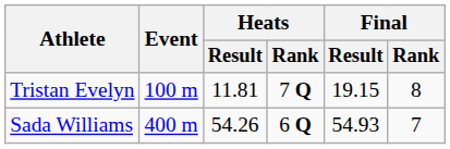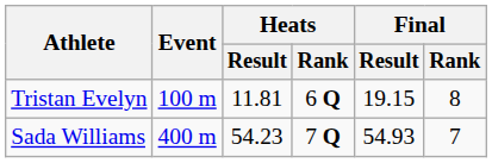 <table class="wikitable" style="font-size:90%">
 <tr>
 <th rowspan=2>Athlete</th>
 <th rowspan=2>Event</th>
 <th colspan=2>Heats</th>
 <th colspan=2>Final</th>
 </tr>
 <tr style="font-size:95%">
 <th>Result</th>
 <th>Rank</th>
 <th>Result</th>
 <th>Rank</th>
 </tr>
 <tr align=center>
 <td align=left><a href='#'>Tristan Evelyn</a></td>
 <td align=left><a href='#'>100 m</a></td>
 <td>11.81</td>
-<td>7 <strong>Q</strong></td>
+<td>6 <strong>Q</strong></td>
 <td>19.15</td>
 <td>8</td>
 </tr>
 <tr align=center>
 <td align=left><a href='#'>Sada Williams</a></td>
 <td align=left><a href='#'>400 m</a></td>
-<td>54.26</td>
-<td>6 <strong>Q</strong></td>
+<td>54.23</td>
+<td>7 <strong>Q</strong></td>
 <td>54.93</td>
 <td>7</td>
 </tr>
 </table>
